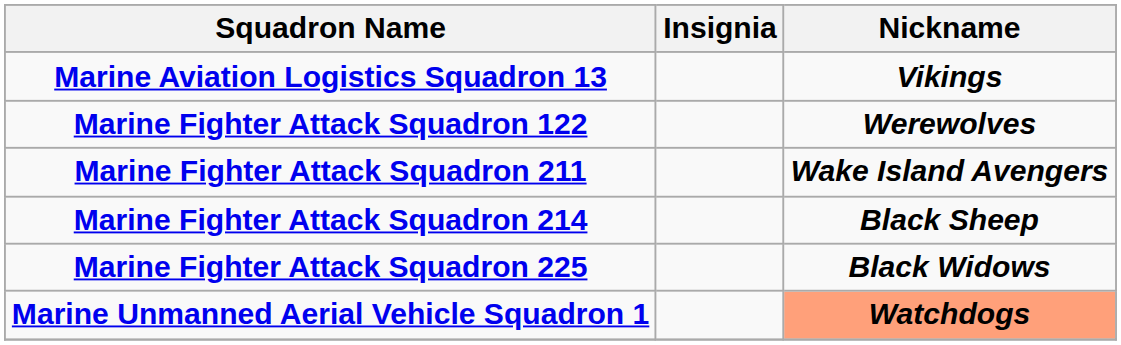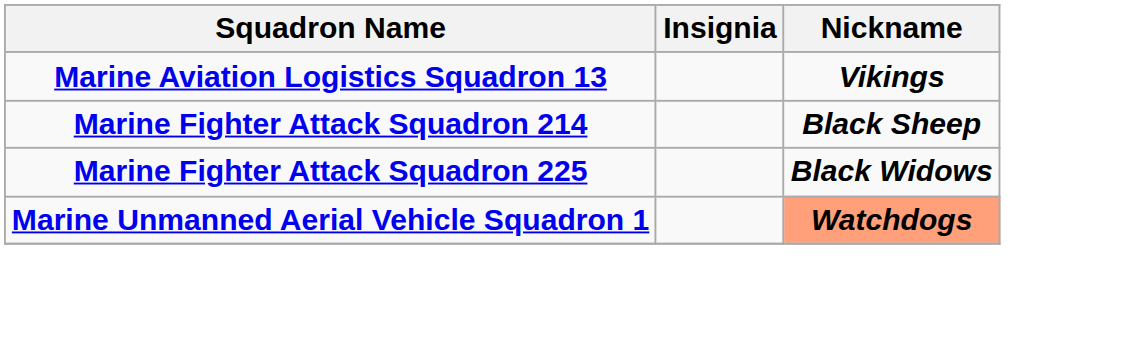 <table class="wikitable sortable" style="text-align:center">
 <tr>
 <th>Squadron Name</th>
 <th>Insignia</th>
 <th>Nickname</th>
 </tr>
 <tr>
 <td><strong><a href='#'>Marine Aviation Logistics Squadron 13</a></strong></td>
 <td></td>
 <td><strong><em>Vikings</em></strong></td>
-</tr>
-<tr>
-<td><strong><a href='#'>Marine Fighter Attack Squadron 122</a></strong></td>
-<td></td>
-<td><strong><em>Werewolves</em></strong></td>
-</tr>
-<tr>
-<td><strong><a href='#'>Marine Fighter Attack Squadron 211</a></strong></td>
-<td></td>
-<td><strong><em>Wake Island Avengers</em></strong></td>
 </tr>
 <tr>
 <td><strong><a href='#'>Marine Fighter Attack Squadron 214</a></strong></td>
 <td></td>
 <td><strong><em>Black Sheep</em></strong></td>
 </tr>
 <tr>
 <td><strong><a href='#'>Marine Fighter Attack Squadron 225</a></strong></td>
 <td></td>
 <td><strong><em>Black Widows</em></strong></td>
 </tr>
 <tr>
 <td><strong><a href='#'>Marine Unmanned Aerial Vehicle Squadron 1</a></strong></td>
 <td></td>
 <td style="background: lightsalmon;"><strong><em>Watchdogs</em></strong></td>
 </tr>
 <tr>
 </tr>
 </table>
